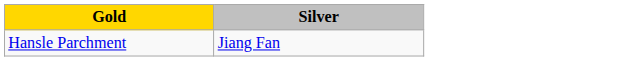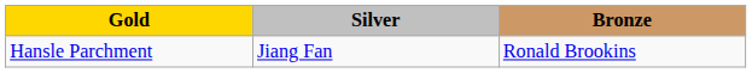 <table class="wikitable" style="text-align:left">
 <tr align="center">
 <td width=200 bgcolor=gold><strong>Gold</strong></td>
 <td width=200 bgcolor=silver><strong>Silver</strong></td>
+<td width=200 bgcolor=CC9966><strong>Bronze</strong></td>
 </tr>
 <tr>
 <td><a href='#'>Hansle Parchment</a><br><em></em></td>
 <td><a href='#'>Jiang Fan</a><br><em></em></td>
+<td><a href='#'>Ronald Brookins</a><br><em></em></td>
 </tr>
 </table>
